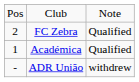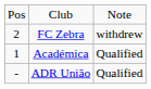 <table class="wikitable" style="text-align: center;">
 <tr>
 <td>Pos</td>
 <td>Club</td>
 <td>Note</td>
 </tr>
 <tr>
 <td>2</td>
 <td><a href='#'>FC Zebra</a></td>
-<td>Qualified</td>
+<td>withdrew</td>
 </tr>
 <tr>
 <td>1</td>
 <td><a href='#'>Académica</a></td>
 <td>Qualified</td>
 </tr>
 <tr>
 <td>-</td>
 <td><a href='#'>ADR União</a></td>
-<td>withdrew</td>
+<td>Qualified</td>
 </tr>
 </table>
